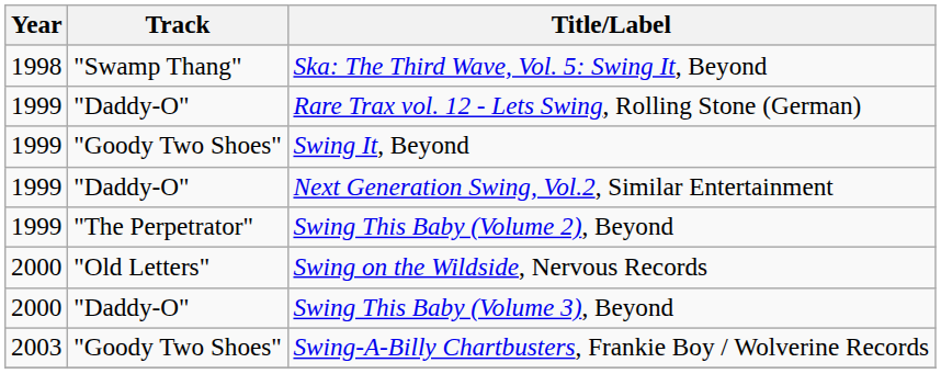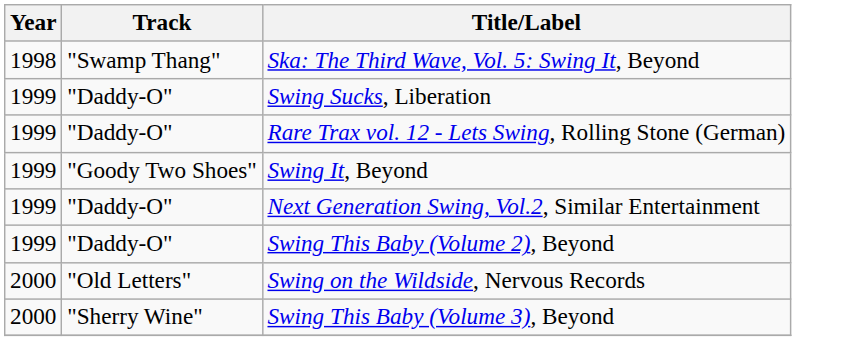 <table class="wikitable">
 <tr>
 <th><strong>Year</strong></th>
 <th><strong>Track</strong></th>
 <th><strong>Title/Label</strong></th>
 </tr>
 <tr>
 <td>1998</td>
 <td>"Swamp Thang"</td>
 <td><em><a href='#'>Ska: The Third Wave, Vol. 5: Swing It</a></em>, Beyond</td>
+</tr>
+<tr>
+<td>1999</td>
+<td>"Daddy-O"</td>
+<td><em><a href='#'>Swing Sucks</a></em>, Liberation</td>
 </tr>
 <tr>
 <td>1999</td>
 <td>"Daddy-O"</td>
 <td><em><a href='#'>Rare Trax vol. 12 - Lets Swing</a></em>, Rolling Stone (German)</td>
 </tr>
 <tr>
 <td>1999</td>
 <td>"Goody Two Shoes"</td>
 <td><em><a href='#'>Swing It</a></em>, Beyond</td>
 </tr>
 <tr>
 <td>1999</td>
 <td>"Daddy-O"</td>
 <td><em><a href='#'>Next Generation Swing, Vol.2</a></em>, Similar Entertainment</td>
 </tr>
 <tr>
 <td>1999</td>
-<td>"The Perpetrator"</td>
+<td>"Daddy-O"</td>
 <td><em><a href='#'>Swing This Baby (Volume 2)</a></em>, Beyond</td>
 </tr>
 <tr>
 <td>2000</td>
 <td>"Old Letters"</td>
 <td><em><a href='#'>Swing on the Wildside</a></em>, Nervous Records</td>
 </tr>
 <tr>
 <td>2000</td>
-<td>"Daddy-O"</td>
+<td>"Sherry Wine"</td>
 <td><em><a href='#'>Swing This Baby (Volume 3)</a></em>, Beyond</td>
-</tr>
-<tr>
-<td>2003</td>
-<td>"Goody Two Shoes"</td>
-<td><em><a href='#'>Swing-A-Billy Chartbusters</a></em>, Frankie Boy / Wolverine Records</td>
 </tr>
 <tr>
 </tr>
 </table>
